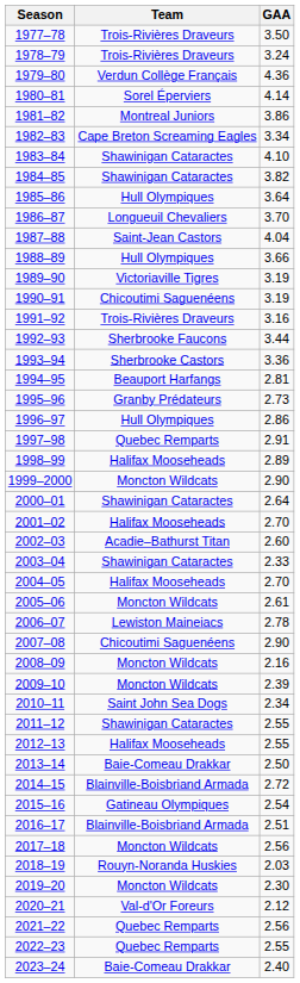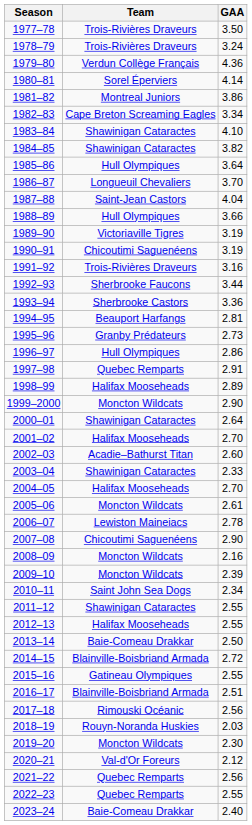 <table class="wikitable" style="text-align:center">
 <tr>
 <th>Season</th>
 <th>Team</th>
 <th>GAA</th>
 </tr>
 <tr>
 <td><a href='#'>1977–78</a></td>
 <td><a href='#'>Trois-Rivières Draveurs</a></td>
 <td>3.50</td>
 </tr>
 <tr>
 <td><a href='#'>1978–79</a></td>
 <td><a href='#'>Trois-Rivières Draveurs</a></td>
 <td>3.24</td>
 </tr>
 <tr>
 <td><a href='#'>1979–80</a></td>
 <td><a href='#'>Verdun Collège Français</a></td>
 <td>4.36</td>
 </tr>
 <tr>
 <td><a href='#'>1980–81</a></td>
 <td><a href='#'>Sorel Éperviers</a></td>
 <td>4.14</td>
 </tr>
 <tr>
 <td><a href='#'>1981–82</a></td>
 <td><a href='#'>Montreal Juniors</a></td>
 <td>3.86</td>
 </tr>
 <tr>
 <td><a href='#'>1982–83</a></td>
 <td><a href='#'>Cape Breton Screaming Eagles</a></td>
 <td>3.34</td>
 </tr>
 <tr>
 <td><a href='#'>1983–84</a></td>
 <td><a href='#'>Shawinigan Cataractes</a></td>
 <td>4.10</td>
 </tr>
 <tr>
 <td><a href='#'>1984–85</a></td>
 <td><a href='#'>Shawinigan Cataractes</a></td>
 <td>3.82</td>
 </tr>
 <tr>
 <td><a href='#'>1985–86</a></td>
 <td><a href='#'>Hull Olympiques</a></td>
 <td>3.64</td>
 </tr>
 <tr>
 <td><a href='#'>1986–87</a></td>
 <td><a href='#'>Longueuil Chevaliers</a></td>
 <td>3.70</td>
 </tr>
 <tr>
 <td><a href='#'>1987–88</a></td>
 <td><a href='#'>Saint-Jean Castors</a></td>
 <td>4.04</td>
 </tr>
 <tr>
 <td><a href='#'>1988–89</a></td>
 <td><a href='#'>Hull Olympiques</a></td>
 <td>3.66</td>
 </tr>
 <tr>
 <td><a href='#'>1989–90</a></td>
 <td><a href='#'>Victoriaville Tigres</a></td>
 <td>3.19</td>
 </tr>
 <tr>
 <td><a href='#'>1990–91</a></td>
 <td><a href='#'>Chicoutimi Saguenéens</a></td>
 <td>3.19</td>
 </tr>
 <tr>
 <td><a href='#'>1991–92</a></td>
 <td><a href='#'>Trois-Rivières Draveurs</a></td>
 <td>3.16</td>
 </tr>
 <tr>
 <td><a href='#'>1992–93</a></td>
 <td><a href='#'>Sherbrooke Faucons</a></td>
 <td>3.44</td>
 </tr>
 <tr>
 <td><a href='#'>1993–94</a></td>
 <td><a href='#'>Sherbrooke Castors</a></td>
 <td>3.36</td>
 </tr>
 <tr>
 <td><a href='#'>1994–95</a></td>
 <td><a href='#'>Beauport Harfangs</a></td>
 <td>2.81</td>
 </tr>
 <tr>
 <td><a href='#'>1995–96</a></td>
 <td><a href='#'>Granby Prédateurs</a></td>
 <td>2.73</td>
 </tr>
 <tr>
 <td><a href='#'>1996–97</a></td>
 <td><a href='#'>Hull Olympiques</a></td>
 <td>2.86</td>
 </tr>
 <tr>
 <td><a href='#'>1997–98</a></td>
 <td><a href='#'>Quebec Remparts</a></td>
 <td>2.91</td>
 </tr>
 <tr>
 <td><a href='#'>1998–99</a></td>
 <td><a href='#'>Halifax Mooseheads</a></td>
 <td>2.89</td>
 </tr>
 <tr>
 <td><a href='#'>1999–2000</a></td>
 <td><a href='#'>Moncton Wildcats</a></td>
 <td>2.90</td>
 </tr>
 <tr>
 <td><a href='#'>2000–01</a></td>
 <td><a href='#'>Shawinigan Cataractes</a></td>
 <td>2.64</td>
 </tr>
 <tr>
 <td><a href='#'>2001–02</a></td>
 <td><a href='#'>Halifax Mooseheads</a></td>
 <td>2.70</td>
 </tr>
 <tr>
 <td><a href='#'>2002–03</a></td>
 <td><a href='#'>Acadie–Bathurst Titan</a></td>
 <td>2.60</td>
 </tr>
 <tr>
 <td><a href='#'>2003–04</a></td>
 <td><a href='#'>Shawinigan Cataractes</a></td>
 <td>2.33</td>
 </tr>
 <tr>
 <td><a href='#'>2004–05</a></td>
 <td><a href='#'>Halifax Mooseheads</a></td>
 <td>2.70</td>
 </tr>
 <tr>
 <td><a href='#'>2005–06</a></td>
 <td><a href='#'>Moncton Wildcats</a></td>
 <td>2.61</td>
 </tr>
 <tr>
 <td><a href='#'>2006–07</a></td>
 <td><a href='#'>Lewiston Maineiacs</a></td>
 <td>2.78</td>
 </tr>
 <tr>
 <td><a href='#'>2007–08</a></td>
 <td><a href='#'>Chicoutimi Saguenéens</a></td>
 <td>2.90</td>
 </tr>
 <tr>
 <td><a href='#'>2008–09</a></td>
 <td><a href='#'>Moncton Wildcats</a></td>
 <td>2.16</td>
 </tr>
 <tr>
 <td><a href='#'>2009–10</a></td>
 <td><a href='#'>Moncton Wildcats</a></td>
 <td>2.39</td>
 </tr>
 <tr>
 <td><a href='#'>2010–11</a></td>
 <td><a href='#'>Saint John Sea Dogs</a></td>
 <td>2.34</td>
 </tr>
 <tr>
 <td><a href='#'>2011–12</a></td>
 <td><a href='#'>Shawinigan Cataractes</a></td>
 <td>2.55</td>
 </tr>
 <tr>
 <td><a href='#'>2012–13</a></td>
 <td><a href='#'>Halifax Mooseheads</a></td>
 <td>2.55</td>
 </tr>
 <tr>
 <td><a href='#'>2013–14</a></td>
 <td><a href='#'>Baie-Comeau Drakkar</a></td>
 <td>2.50</td>
 </tr>
 <tr>
 <td><a href='#'>2014–15</a></td>
 <td><a href='#'>Blainville-Boisbriand Armada</a></td>
 <td>2.72</td>
 </tr>
 <tr>
 <td><a href='#'>2015–16</a></td>
 <td><a href='#'>Gatineau Olympiques</a></td>
-<td>2.54</td>
+<td>2.55</td>
 </tr>
 <tr>
 <td><a href='#'>2016–17</a></td>
 <td><a href='#'>Blainville-Boisbriand Armada</a></td>
 <td>2.51</td>
 </tr>
 <tr>
 <td><a href='#'>2017–18</a></td>
-<td><a href='#'>Moncton Wildcats</a></td>
+<td><a href='#'>Rimouski Océanic</a></td>
 <td>2.56</td>
 </tr>
 <tr>
 <td><a href='#'>2018–19</a></td>
 <td><a href='#'>Rouyn-Noranda Huskies</a></td>
 <td>2.03</td>
 </tr>
 <tr>
 <td><a href='#'>2019–20</a></td>
 <td><a href='#'>Moncton Wildcats</a></td>
 <td>2.30</td>
 </tr>
 <tr>
 <td><a href='#'>2020–21</a></td>
 <td><a href='#'>Val-d'Or Foreurs</a></td>
 <td>2.12</td>
 </tr>
 <tr>
 <td><a href='#'>2021–22</a></td>
 <td><a href='#'>Quebec Remparts</a></td>
 <td>2.56</td>
 </tr>
 <tr>
 <td><a href='#'>2022–23</a></td>
 <td><a href='#'>Quebec Remparts</a></td>
 <td>2.55</td>
 </tr>
 <tr>
 <td><a href='#'>2023–24</a></td>
 <td><a href='#'>Baie-Comeau Drakkar</a></td>
 <td>2.40</td>
 </tr>
 </table>
